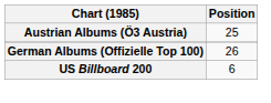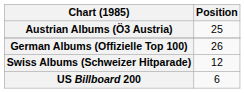 <table class="wikitable plainrowheaders" style="text-align:center;">
 <tr>
 <th scope="col">Chart (1985)</th>
 <th scope="col">Position</th>
 </tr>
 <tr>
 <th scope="row">Austrian Albums (Ö3 Austria)</th>
 <td>25</td>
 </tr>
 <tr>
 </tr>
 <tr>
 <th scope="row">German Albums (Offizielle Top 100)</th>
 <td>26</td>
 </tr>
 <tr>
+<th scope="row">Swiss Albums (Schweizer Hitparade)</th>
+<td>12</td>
+</tr>
+<tr>
 <th scope="row">US <em>Billboard</em> 200</th>
 <td>6</td>
 </tr>
 </table>
